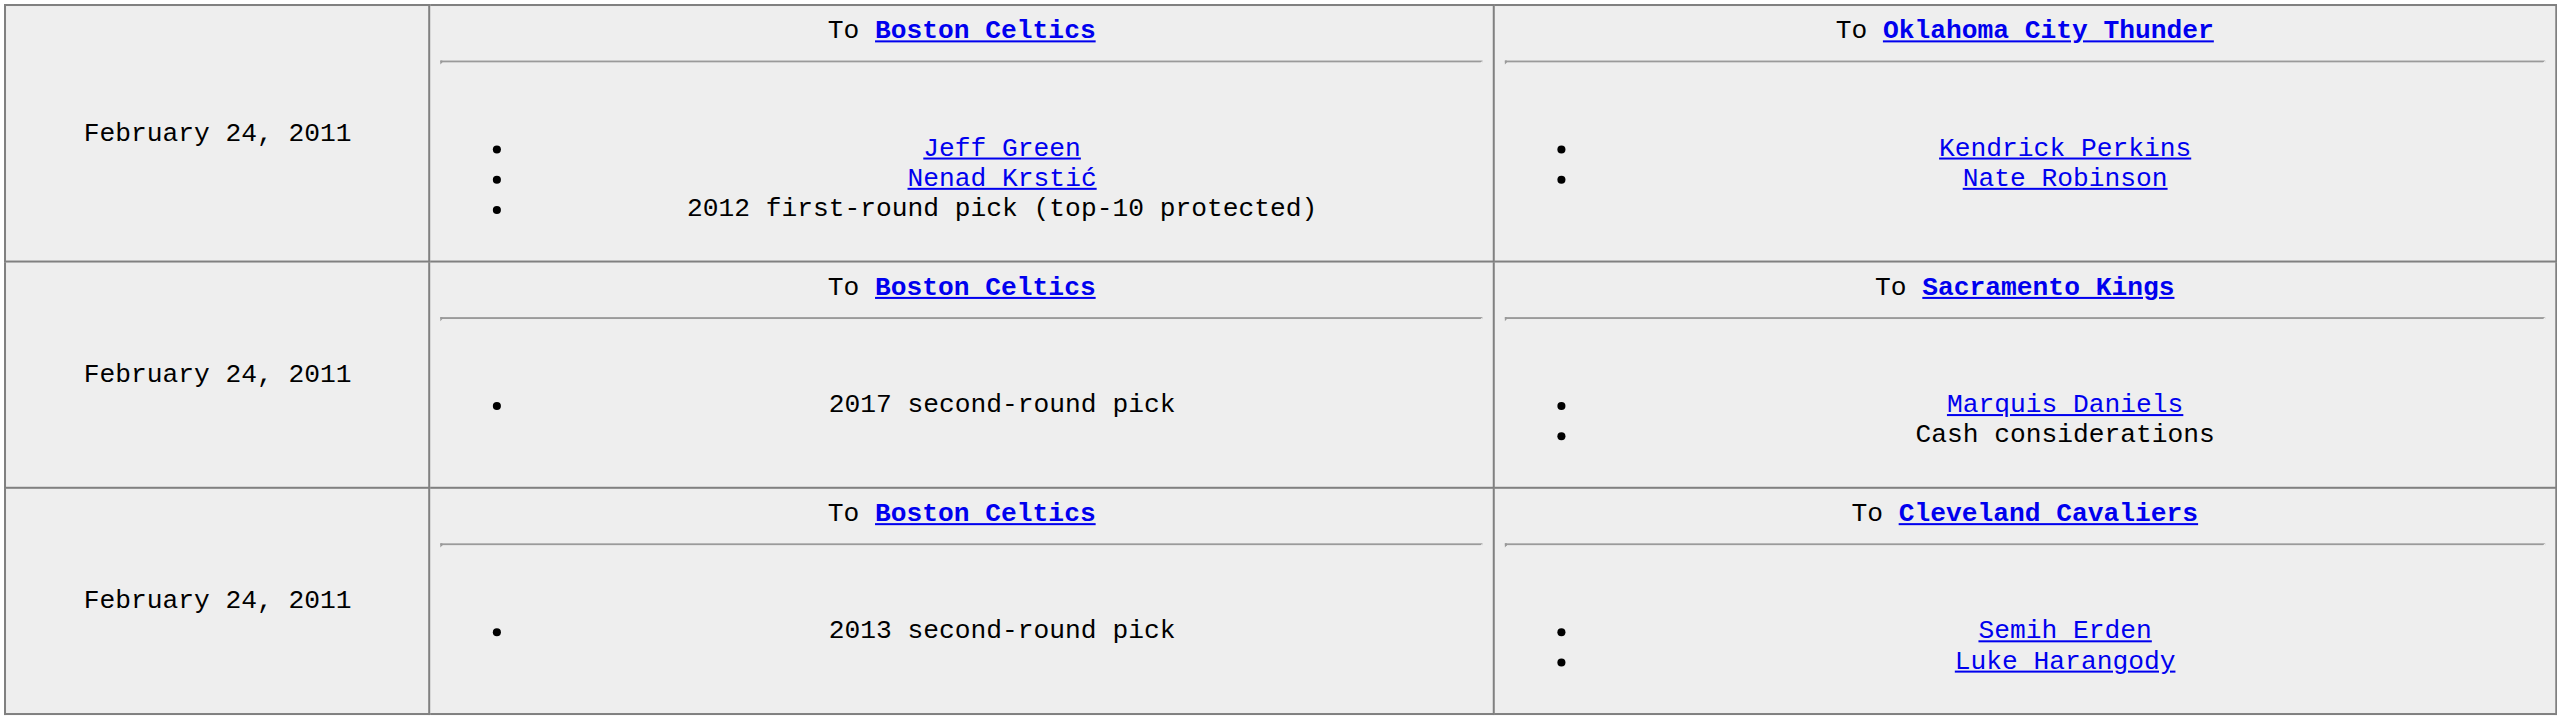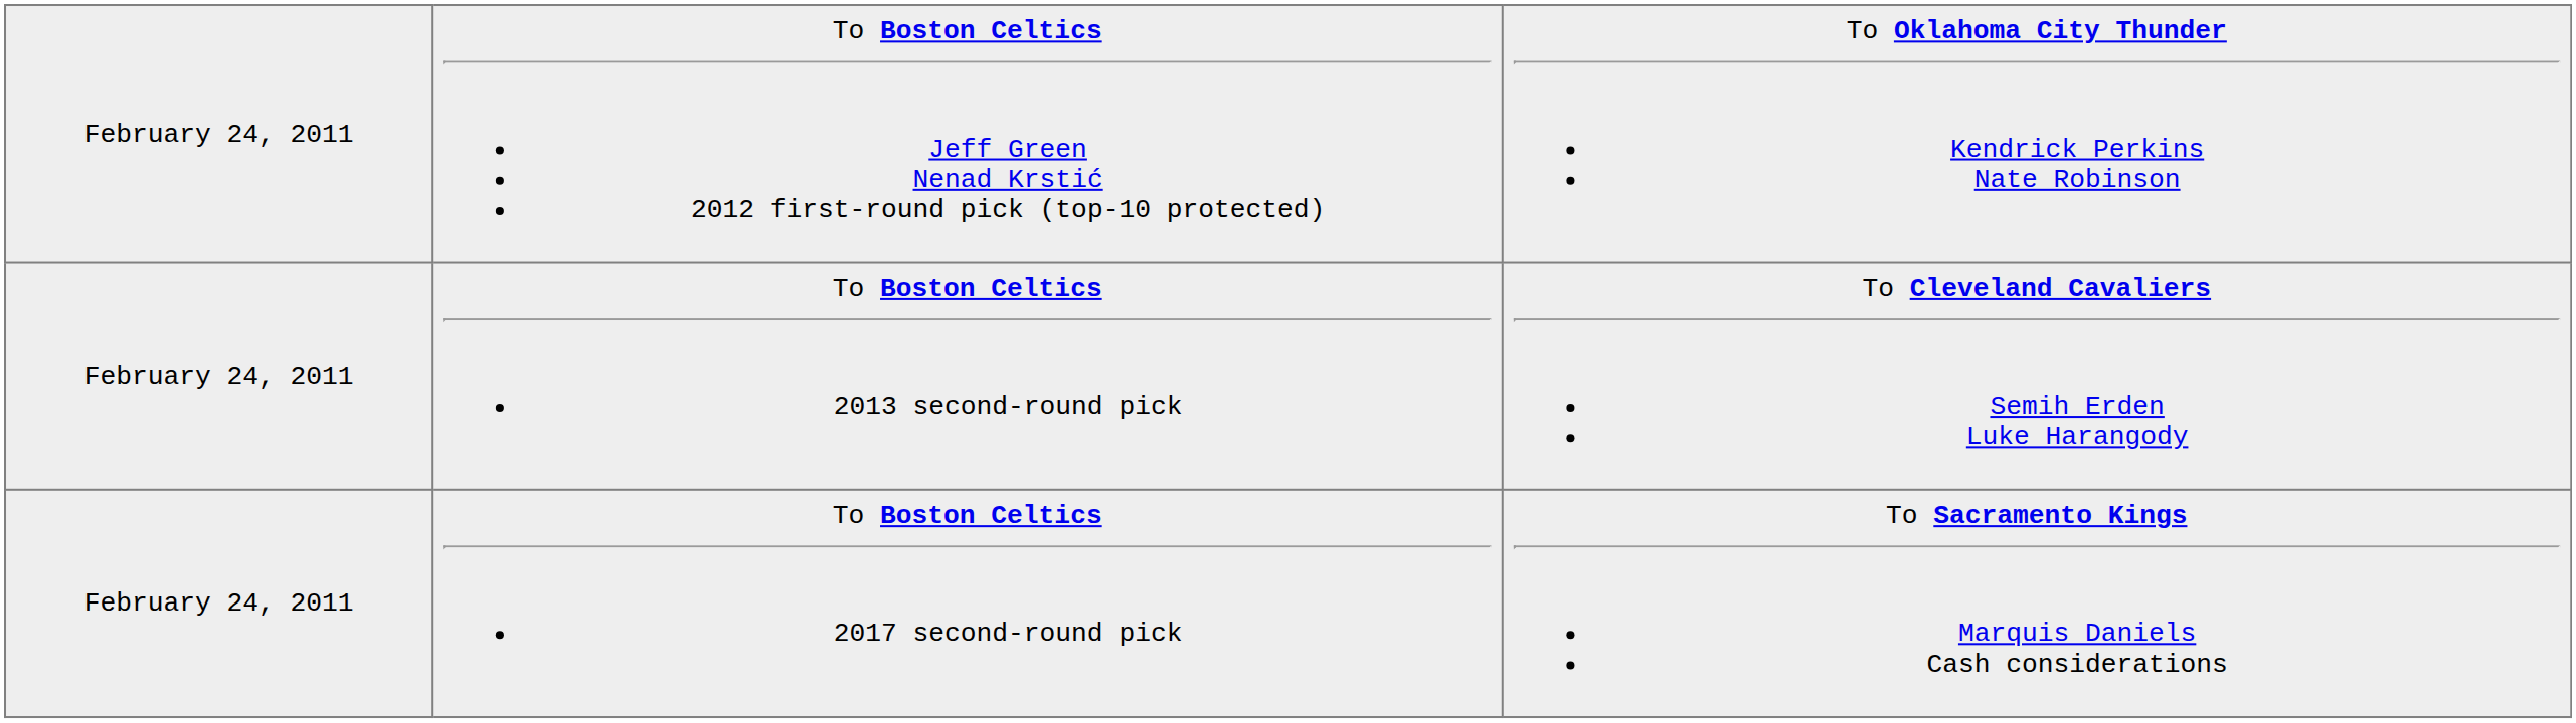 <table border="1" style="border-collapse:collapse; text-align:center; width:100%;"  cellpadding="5">
 <tr style="background:#eee;">
 <td style="width:12%">February 24, 2011<br></td>
 <td style="width:30%; vertical-align:top;">To <strong><a href='#'>Boston Celtics</a></strong><hr><br><ul><li> <a href='#'>Jeff Green</a></li><li> <a href='#'>Nenad Krstić</a></li><li>2012 first-round pick (top-10 protected)</li></ul></td>
 <td style="width:30%; vertical-align:top;">To <strong><a href='#'>Oklahoma City Thunder</a></strong><hr><br><ul><li> <a href='#'>Kendrick Perkins</a></li><li> <a href='#'>Nate Robinson</a></li></ul></td>
 </tr>
 <tr style="background:#eee;">
 <td style="width:12%">February 24, 2011<br></td>
+<td style="width:30%; vertical-align:top;">To <strong><a href='#'>Boston Celtics</a></strong><hr><br><ul><li>2013 second-round pick</li></ul></td>
+<td style="width:30%; vertical-align:top;">To <strong><a href='#'>Cleveland Cavaliers</a></strong><hr><br><ul><li> <a href='#'>Semih Erden</a></li><li> <a href='#'>Luke Harangody</a></li></ul></td>
+</tr>
+<tr style="background:#eee;">
+<td style="width:12%">February 24, 2011<br></td>
 <td style="width:30%; vertical-align:top;">To <strong><a href='#'>Boston Celtics</a></strong><hr><br><ul><li>2017 second-round pick</li></ul></td>
 <td style="width:30%; vertical-align:top;">To <strong><a href='#'>Sacramento Kings</a></strong><hr><br><ul><li> <a href='#'>Marquis Daniels</a></li><li>Cash considerations</li></ul></td>
 </tr>
-<tr style="background:#eee;">
-<td style="width:12%">February 24, 2011<br></td>
-<td style="width:30%; vertical-align:top;">To <strong><a href='#'>Boston Celtics</a></strong><hr><br><ul><li>2013 second-round pick</li></ul></td>
-<td style="width:30%; vertical-align:top;">To <strong><a href='#'>Cleveland Cavaliers</a></strong><hr><br><ul><li> <a href='#'>Semih Erden</a></li><li> <a href='#'>Luke Harangody</a></li></ul></td>
-</tr>
 </table>
